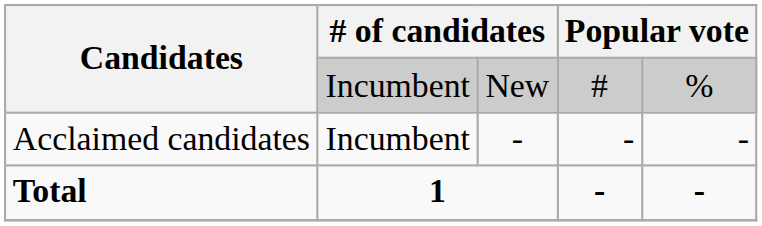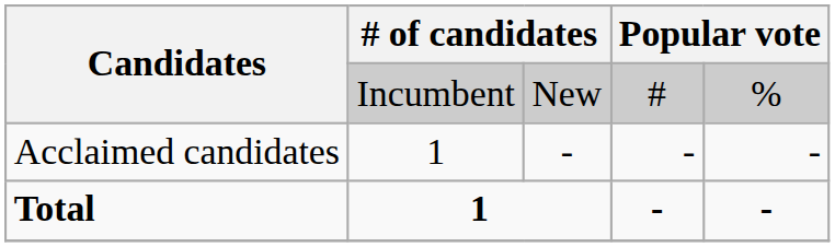 <table class="wikitable">
 <tr>
 <th rowspan="2">Candidates</th>
 <th colspan="2"># of candidates</th>
 <th colspan="2">Popular vote</th>
 </tr>
 <tr bgcolor="CCCCCC">
 <td>Incumbent</td>
 <td>New</td>
 <td align="center">#</td>
 <td align="center">%</td>
 </tr>
 <tr>
 <td>Acclaimed candidates</td>
-<td>Incumbent</td>
+<td align="center">1</td>
 <td align="center">-</td>
 <td align="right">-</td>
 <td align="right">-</td>
 </tr>
 <tr>
 <td><strong>Total</strong></td>
 <td align="center" colspan="2"><strong>1</strong></td>
 <td align="center"><strong>-</strong></td>
 <td align="center"><strong>-</strong></td>
 </tr>
 <tr>
 </tr>
 </table>
